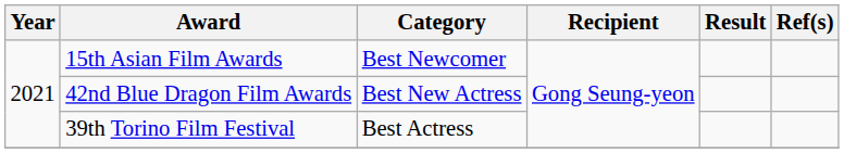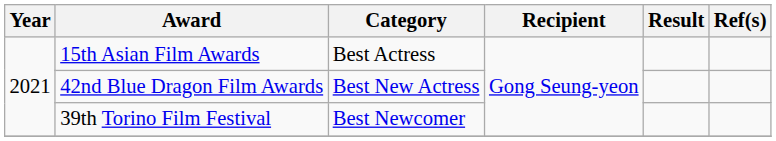 <table class="wikitable sortable">
 <tr>
 <th>Year</th>
 <th>Award</th>
 <th>Category</th>
 <th>Recipient</th>
 <th>Result</th>
 <th>Ref(s)</th>
 </tr>
 <tr>
 <td rowspan="3">2021</td>
 <td><a href='#'>15th Asian Film Awards</a></td>
-<td><a href='#'> Best Newcomer</a></td>
+<td>Best Actress</td>
 <td rowspan="3"><a href='#'>Gong Seung-yeon</a><em></td>
 <td></td>
 <td style="text-align:center"></td>
 </tr>
 <tr>
 <td><a href='#'>42nd Blue Dragon Film Awards</a></td>
 <td><a href='#'>Best New Actress</a></td>
 <td></td>
 <td style="text-align:center"></td>
 </tr>
 <tr>
 <td>39th <a href='#'>Torino Film Festival</a></td>
-<td>Best Actress</td>
+<td><a href='#'> Best Newcomer</a></td>
 <td></td>
 <td style="text-align:center"rowspan=1></td>
 </tr>
 <tr>
 </tr>
 </table>
